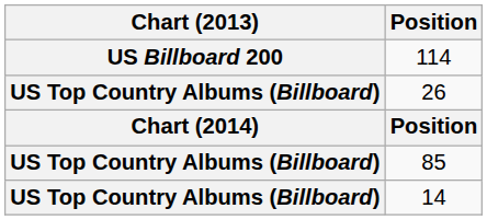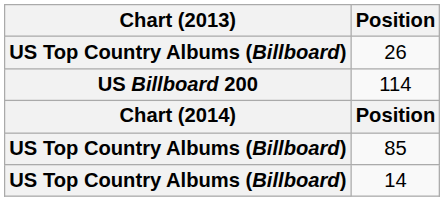 <table class="wikitable plainrowheaders">
 <tr>
 <th>Chart (2013)</th>
 <th>Position</th>
 </tr>
 <tr>
+<th scope="row">US Top Country Albums (<em>Billboard</em>)</th>
+<td align="center">26</td>
+</tr>
+<tr>
 <th scope="row">US <em>Billboard</em> 200</th>
 <td align="center">114</td>
-</tr>
-<tr>
-<th scope="row">US Top Country Albums (<em>Billboard</em>)</th>
-<td align="center">26</td>
 </tr>
 <tr>
 <th>Chart (2014)</th>
 <th>Position</th>
 </tr>
 <tr>
 <th scope="row">US Top Country Albums (<em>Billboard</em>)</th>
 <td align="center">85</td>
 </tr>
 <tr>
 <th scope="row">US Top Country Albums (<em>Billboard</em>)</th>
 <td align="center">14</td>
 </tr>
 </table>
